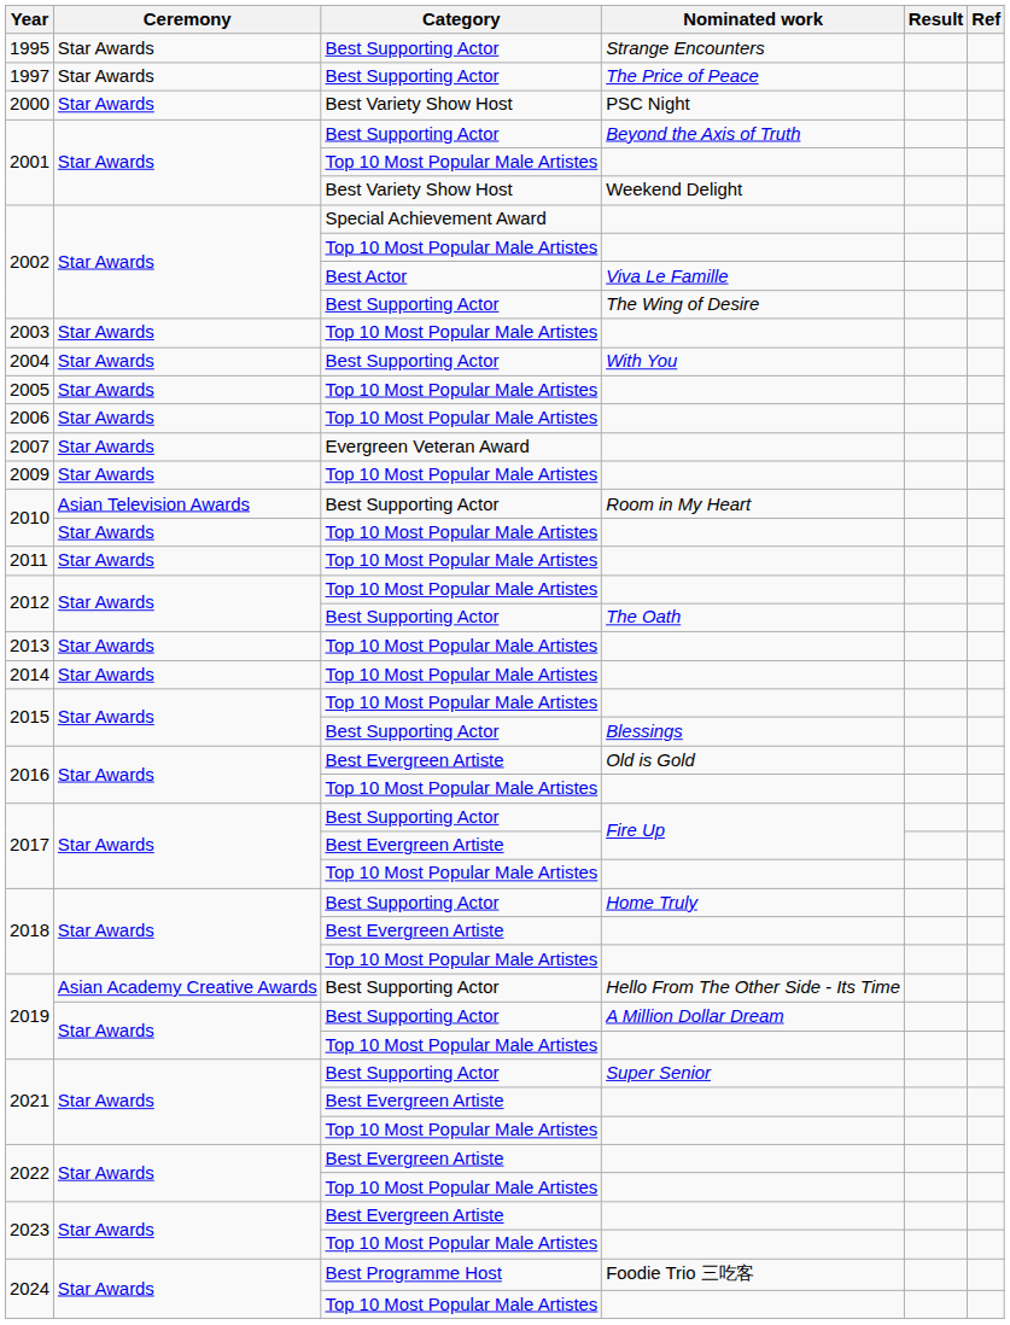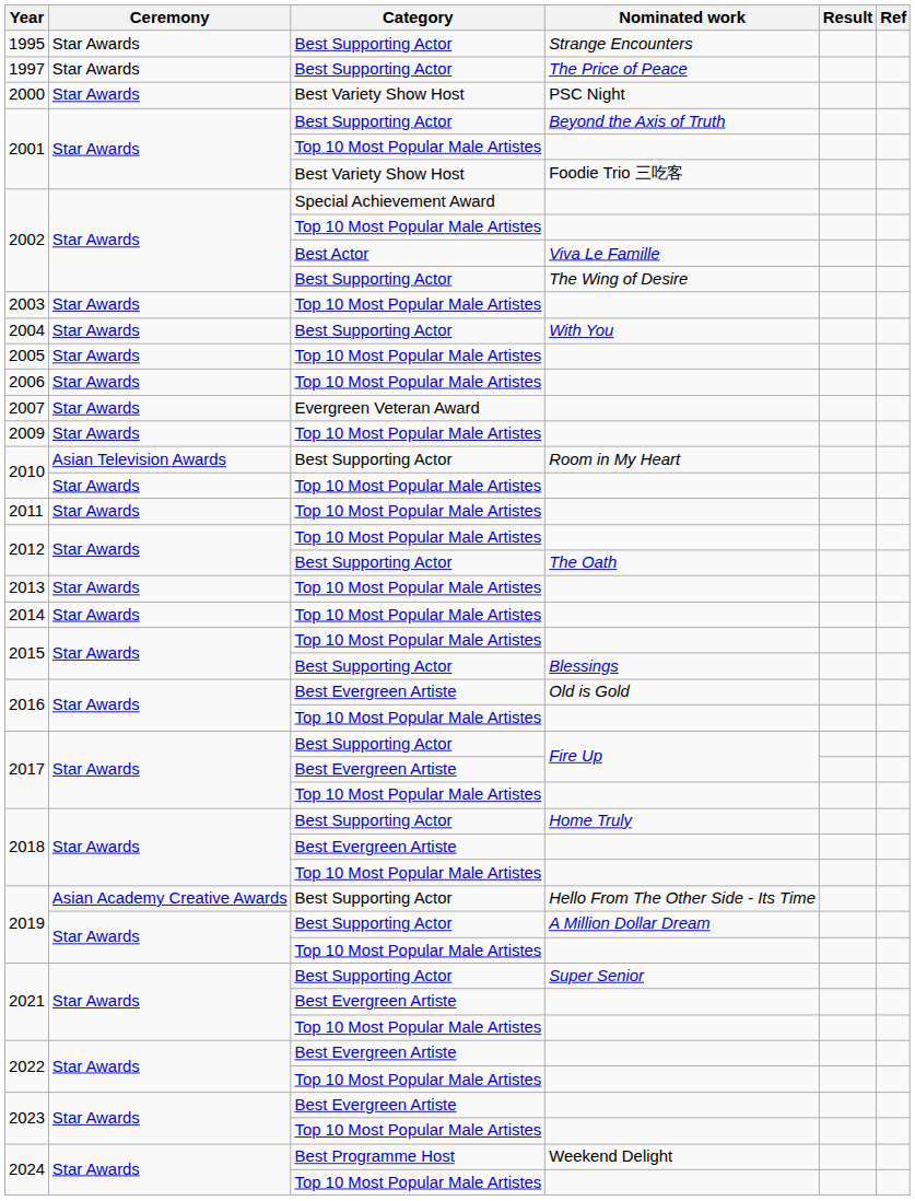 <table class="wikitable sortable">
 <tr>
 <th>Year</th>
 <th>Ceremony</th>
 <th>Category</th>
 <th>Nominated work</th>
 <th>Result</th>
 <th>Ref</th>
 </tr>
 <tr>
 <td>1995</td>
 <td>Star Awards</td>
 <td><a href='#'>Best Supporting Actor</a></td>
 <td><em>Strange Encounters</em>  </td>
 <td></td>
 <td></td>
 </tr>
 <tr>
 <td>1997</td>
 <td>Star Awards</td>
 <td><a href='#'>Best Supporting Actor</a></td>
 <td><em><a href='#'>The Price of Peace</a></em> </td>
 <td></td>
 <td></td>
 </tr>
 <tr>
 <td>2000</td>
 <td><a href='#'>Star Awards</a></td>
 <td>Best Variety Show Host</td>
 <td>PSC Night</td>
 <td></td>
 <td></td>
 </tr>
 <tr>
 <td rowspan="3">2001</td>
 <td rowspan="3"><a href='#'>Star Awards</a></td>
 <td><a href='#'>Best Supporting Actor</a></td>
 <td><em><a href='#'>Beyond the Axis of Truth</a></em> </td>
 <td></td>
 <td></td>
 </tr>
 <tr>
 <td><a href='#'>Top 10 Most Popular Male Artistes</a></td>
 <td></td>
 <td></td>
 <td></td>
 </tr>
 <tr>
 <td>Best Variety Show Host</td>
-<td>Weekend Delight</td>
+<td>Foodie Trio 三吃客</td>
 <td></td>
 <td></td>
 </tr>
 <tr>
 <td rowspan="4">2002</td>
 <td rowspan="4"><a href='#'>Star Awards</a></td>
 <td>Special Achievement Award</td>
 <td></td>
 <td></td>
 <td></td>
 </tr>
 <tr>
 <td><a href='#'>Top 10 Most Popular Male Artistes</a></td>
 <td></td>
 <td></td>
 <td></td>
 </tr>
 <tr>
 <td><a href='#'>Best Actor</a></td>
 <td><em><a href='#'>Viva Le Famille</a></em> </td>
 <td></td>
 <td></td>
 </tr>
 <tr>
 <td><a href='#'>Best Supporting Actor</a></td>
 <td><em>The Wing of Desire</em> </td>
 <td></td>
 <td></td>
 </tr>
 <tr>
 <td>2003</td>
 <td><a href='#'>Star Awards</a></td>
 <td><a href='#'>Top 10 Most Popular Male Artistes</a></td>
 <td></td>
 <td></td>
 <td></td>
 </tr>
 <tr>
 <td>2004</td>
 <td><a href='#'>Star Awards</a></td>
 <td><a href='#'>Best Supporting Actor</a></td>
 <td><em><a href='#'>With You</a></em> </td>
 <td></td>
 <td></td>
 </tr>
 <tr>
 <td>2005</td>
 <td><a href='#'>Star Awards</a></td>
 <td><a href='#'>Top 10 Most Popular Male Artistes</a></td>
 <td></td>
 <td></td>
 <td></td>
 </tr>
 <tr>
 <td>2006</td>
 <td><a href='#'>Star Awards</a></td>
 <td><a href='#'>Top 10 Most Popular Male Artistes</a></td>
 <td></td>
 <td></td>
 <td></td>
 </tr>
 <tr>
 <td>2007</td>
 <td><a href='#'>Star Awards</a></td>
 <td>Evergreen Veteran Award</td>
 <td></td>
 <td></td>
 <td></td>
 </tr>
 <tr>
 <td>2009</td>
 <td><a href='#'>Star Awards</a></td>
 <td><a href='#'>Top 10 Most Popular Male Artistes</a></td>
 <td></td>
 <td></td>
 <td></td>
 </tr>
 <tr>
 <td rowspan="2">2010</td>
 <td><a href='#'>Asian Television Awards</a></td>
 <td>Best Supporting Actor</td>
 <td><em>Room in My Heart</em> </td>
 <td></td>
 <td></td>
 </tr>
 <tr>
 <td><a href='#'>Star Awards</a></td>
 <td><a href='#'>Top 10 Most Popular Male Artistes</a></td>
 <td></td>
 <td></td>
 <td></td>
 </tr>
 <tr>
 <td>2011</td>
 <td><a href='#'>Star Awards</a></td>
 <td><a href='#'>Top 10 Most Popular Male Artistes</a></td>
 <td></td>
 <td></td>
 <td></td>
 </tr>
 <tr>
 <td rowspan="2">2012</td>
 <td rowspan="2"><a href='#'>Star Awards</a></td>
 <td><a href='#'>Top 10 Most Popular Male Artistes</a></td>
 <td></td>
 <td></td>
 <td></td>
 </tr>
 <tr>
 <td><a href='#'>Best Supporting Actor</a></td>
 <td><em><a href='#'>The Oath</a></em> </td>
 <td></td>
 <td></td>
 </tr>
 <tr>
 <td>2013</td>
 <td><a href='#'>Star Awards</a></td>
 <td><a href='#'>Top 10 Most Popular Male Artistes</a></td>
 <td></td>
 <td></td>
 <td></td>
 </tr>
 <tr>
 <td>2014</td>
 <td><a href='#'>Star Awards</a></td>
 <td><a href='#'>Top 10 Most Popular Male Artistes</a></td>
 <td></td>
 <td></td>
 <td></td>
 </tr>
 <tr>
 <td rowspan="2">2015</td>
 <td rowspan="2"><a href='#'>Star Awards</a></td>
 <td><a href='#'>Top 10 Most Popular Male Artistes</a></td>
 <td></td>
 <td></td>
 <td></td>
 </tr>
 <tr>
 <td><a href='#'>Best Supporting Actor</a></td>
 <td><em><a href='#'>Blessings</a></em> </td>
 <td></td>
 <td></td>
 </tr>
 <tr>
 <td rowspan="2">2016</td>
 <td rowspan="2"><a href='#'>Star Awards</a></td>
 <td><a href='#'>Best Evergreen Artiste</a></td>
 <td><em>Old is Gold</em> </td>
 <td></td>
 <td></td>
 </tr>
 <tr>
 <td><a href='#'>Top 10 Most Popular Male Artistes</a></td>
 <td></td>
 <td></td>
 <td></td>
 </tr>
 <tr>
 <td rowspan="3">2017</td>
 <td rowspan="3"><a href='#'>Star Awards</a></td>
 <td><a href='#'>Best Supporting Actor</a></td>
 <td rowspan="2"><em><a href='#'>Fire Up</a></em> </td>
 <td></td>
 <td></td>
 </tr>
 <tr>
 <td><a href='#'>Best Evergreen Artiste</a></td>
 <td></td>
 <td></td>
 </tr>
 <tr>
 <td><a href='#'>Top 10 Most Popular Male Artistes</a></td>
 <td></td>
 <td></td>
 <td></td>
 </tr>
 <tr>
 <td rowspan="3">2018</td>
 <td rowspan="3"><a href='#'>Star Awards</a></td>
 <td><a href='#'>Best Supporting Actor</a></td>
 <td><em><a href='#'>Home Truly</a></em> </td>
 <td></td>
 <td></td>
 </tr>
 <tr>
 <td><a href='#'>Best Evergreen Artiste</a></td>
 <td></td>
 <td></td>
 <td></td>
 </tr>
 <tr>
 <td><a href='#'>Top 10 Most Popular Male Artistes</a></td>
 <td></td>
 <td></td>
 <td></td>
 </tr>
 <tr>
 <td rowspan="3">2019</td>
 <td><a href='#'>Asian Academy Creative Awards</a></td>
 <td>Best Supporting Actor</td>
 <td><em>Hello From The Other Side - Its Time</em> </td>
 <td></td>
 <td></td>
 </tr>
 <tr>
 <td rowspan="2"><a href='#'>Star Awards</a></td>
 <td><a href='#'>Best Supporting Actor</a></td>
 <td><em><a href='#'>A Million Dollar Dream</a></em> </td>
 <td></td>
 <td></td>
 </tr>
 <tr>
 <td><a href='#'>Top 10 Most Popular Male Artistes</a></td>
 <td></td>
 <td></td>
 <td></td>
 </tr>
 <tr>
 <td rowspan="3">2021</td>
 <td rowspan="3"><a href='#'>Star Awards</a></td>
 <td><a href='#'>Best Supporting Actor</a></td>
 <td><em><a href='#'>Super Senior</a></em> </td>
 <td></td>
 <td></td>
 </tr>
 <tr>
 <td><a href='#'>Best Evergreen Artiste</a></td>
 <td></td>
 <td></td>
 <td></td>
 </tr>
 <tr>
 <td><a href='#'>Top 10 Most Popular Male Artistes</a></td>
 <td></td>
 <td></td>
 <td></td>
 </tr>
 <tr>
 <td rowspan="2">2022</td>
 <td rowspan="2"><a href='#'>Star Awards</a></td>
 <td><a href='#'>Best Evergreen Artiste</a></td>
 <td></td>
 <td></td>
 <td></td>
 </tr>
 <tr>
 <td><a href='#'>Top 10 Most Popular Male Artistes</a></td>
 <td></td>
 <td></td>
 <td></td>
 </tr>
 <tr>
 <td rowspan="2">2023</td>
 <td rowspan="2"><a href='#'>Star Awards</a></td>
 <td><a href='#'>Best Evergreen Artiste</a></td>
 <td></td>
 <td></td>
 <td></td>
 </tr>
 <tr>
 <td><a href='#'>Top 10 Most Popular Male Artistes</a></td>
 <td></td>
 <td></td>
 <td></td>
 </tr>
 <tr>
 <td rowspan="2">2024</td>
 <td rowspan="2"><a href='#'>Star Awards</a></td>
 <td><a href='#'>Best Programme Host</a></td>
-<td>Foodie Trio 三吃客</td>
+<td>Weekend Delight</td>
 <td></td>
 <td></td>
 </tr>
 <tr>
 <td><a href='#'>Top 10 Most Popular Male Artistes</a></td>
 <td></td>
 <td></td>
 <td></td>
 </tr>
 </table>
